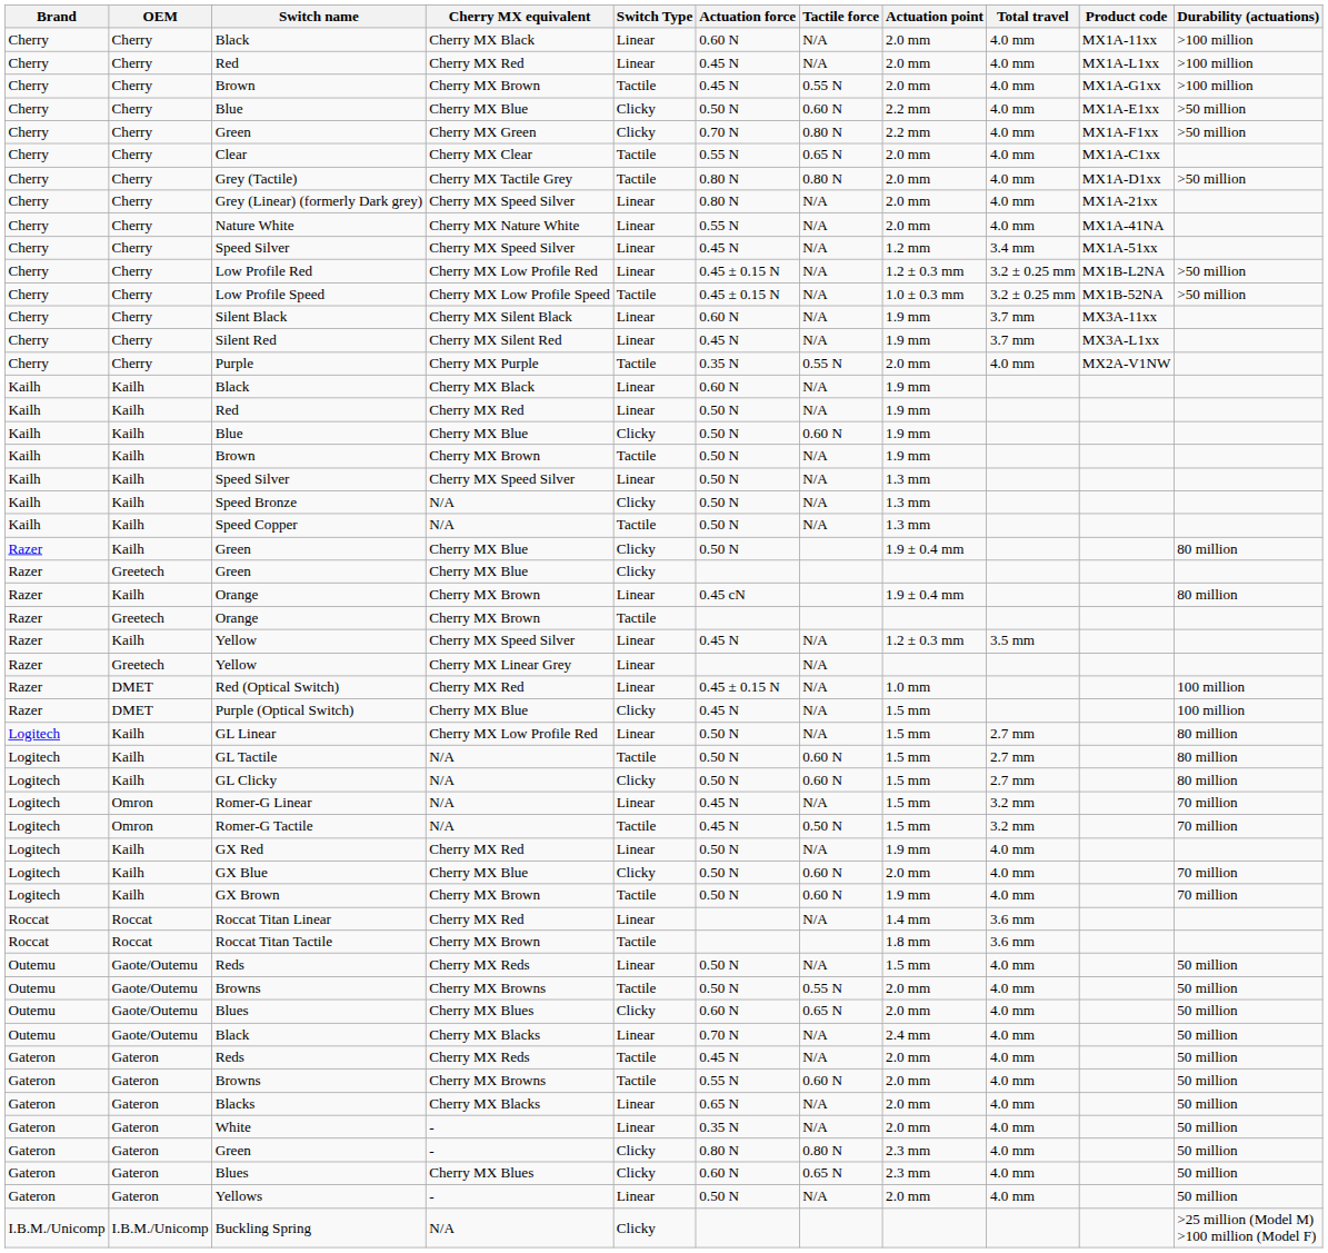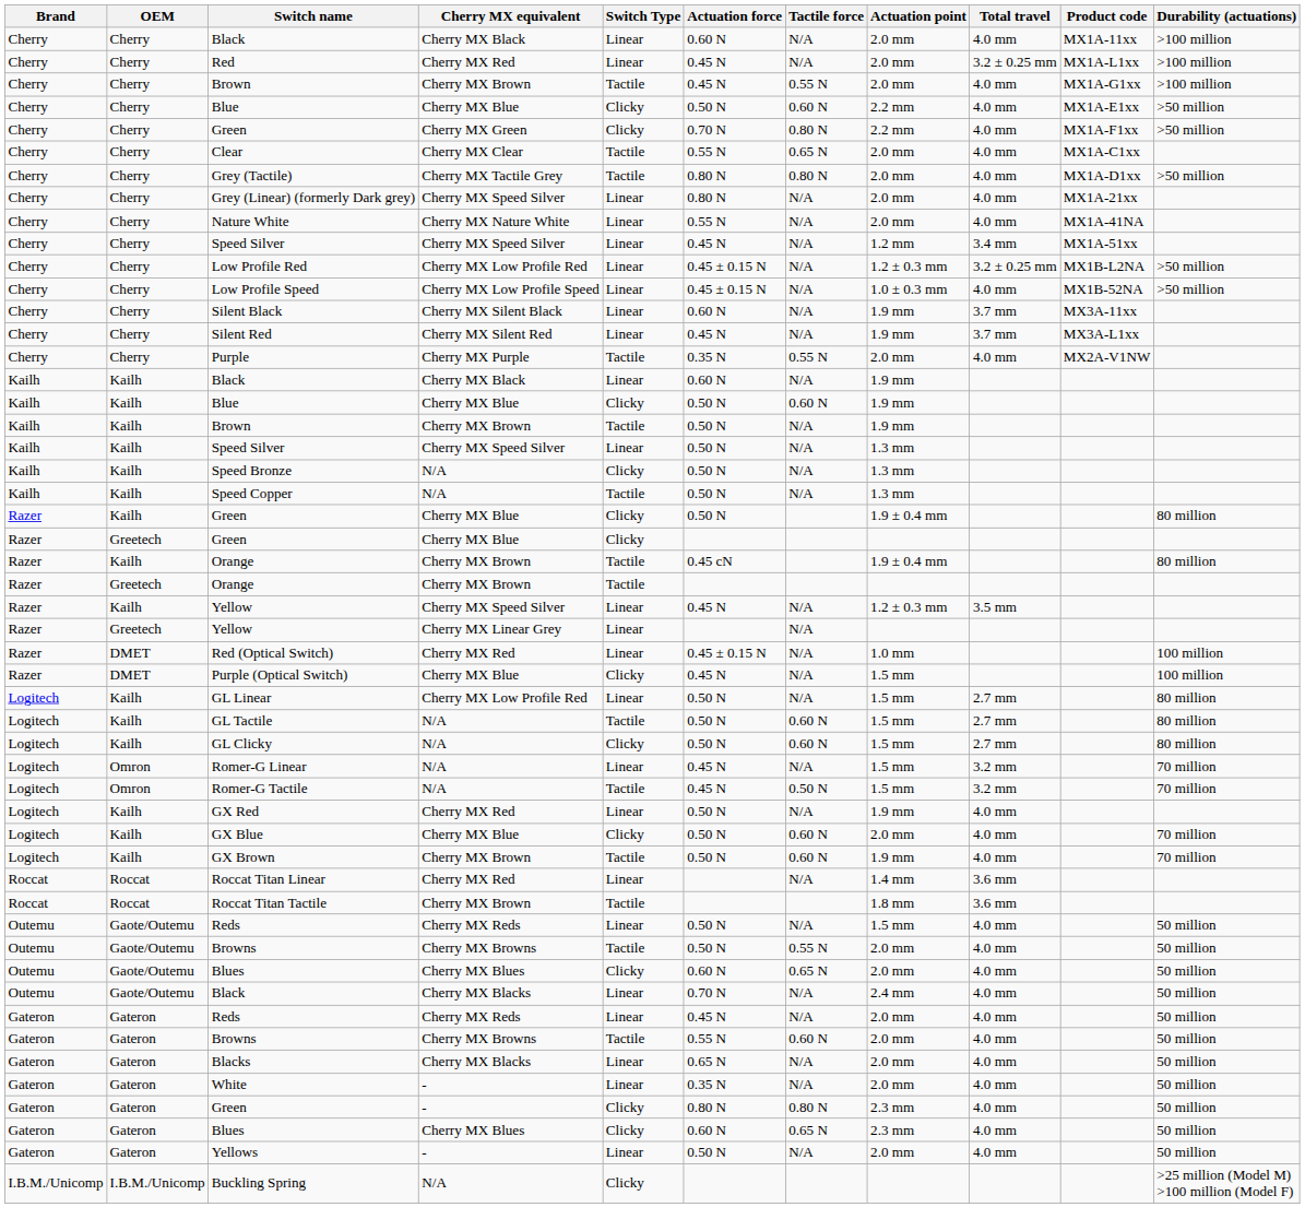 <table class="wikitable sortable">
 <tr>
 <th>Brand</th>
 <th>OEM</th>
 <th>Switch name</th>
 <th>Cherry MX equivalent</th>
 <th>Switch Type</th>
 <th>Actuation force</th>
 <th>Tactile force</th>
 <th>Actuation point</th>
 <th>Total travel</th>
 <th>Product code</th>
 <th>Durability (actuations)</th>
 </tr>
 <tr>
 <td>Cherry</td>
 <td>Cherry</td>
 <td>Black</td>
 <td>Cherry MX Black</td>
 <td>Linear</td>
 <td>0.60 N</td>
 <td>N/A</td>
 <td>2.0 mm</td>
 <td>4.0 mm</td>
 <td>MX1A-11xx</td>
 <td>>100 million</td>
 </tr>
 <tr>
 <td>Cherry</td>
 <td>Cherry</td>
 <td>Red</td>
 <td>Cherry MX Red</td>
 <td>Linear</td>
 <td>0.45 N</td>
 <td>N/A</td>
 <td>2.0 mm</td>
-<td>4.0 mm</td>
+<td>3.2 ± 0.25 mm</td>
 <td>MX1A-L1xx</td>
 <td>>100 million</td>
 </tr>
 <tr>
 <td>Cherry</td>
 <td>Cherry</td>
 <td>Brown</td>
 <td>Cherry MX Brown</td>
 <td>Tactile</td>
 <td>0.45 N</td>
 <td>0.55 N</td>
 <td>2.0 mm</td>
 <td>4.0 mm</td>
 <td>MX1A-G1xx</td>
 <td>>100 million</td>
 </tr>
 <tr>
 <td>Cherry</td>
 <td>Cherry</td>
 <td>Blue</td>
 <td>Cherry MX Blue</td>
 <td>Clicky</td>
 <td>0.50 N</td>
 <td>0.60 N</td>
 <td>2.2 mm</td>
 <td>4.0 mm</td>
 <td>MX1A-E1xx</td>
 <td>>50 million</td>
 </tr>
 <tr>
 <td>Cherry</td>
 <td>Cherry</td>
 <td>Green</td>
 <td>Cherry MX Green</td>
 <td>Clicky</td>
 <td>0.70 N</td>
 <td>0.80 N</td>
 <td>2.2 mm</td>
 <td>4.0 mm</td>
 <td>MX1A-F1xx</td>
 <td>>50 million</td>
 </tr>
 <tr>
 <td>Cherry</td>
 <td>Cherry</td>
 <td>Clear</td>
 <td>Cherry MX Clear</td>
 <td>Tactile</td>
 <td>0.55 N</td>
 <td>0.65 N</td>
 <td>2.0 mm</td>
 <td>4.0 mm</td>
 <td>MX1A-C1xx</td>
 <td></td>
 </tr>
 <tr>
 <td>Cherry</td>
 <td>Cherry</td>
 <td>Grey (Tactile)</td>
 <td>Cherry MX Tactile Grey</td>
 <td>Tactile</td>
 <td>0.80 N</td>
 <td>0.80 N</td>
 <td>2.0 mm</td>
 <td>4.0 mm</td>
 <td>MX1A-D1xx</td>
 <td>>50 million</td>
 </tr>
 <tr>
 <td>Cherry</td>
 <td>Cherry</td>
 <td>Grey (Linear) (formerly Dark grey)</td>
 <td>Cherry MX Speed Silver</td>
 <td>Linear</td>
 <td>0.80 N</td>
 <td>N/A</td>
 <td>2.0 mm</td>
 <td>4.0 mm</td>
 <td>MX1A-21xx</td>
 <td></td>
 </tr>
 <tr>
 <td>Cherry</td>
 <td>Cherry</td>
 <td>Nature White</td>
 <td>Cherry MX Nature White</td>
 <td>Linear</td>
 <td>0.55 N</td>
 <td>N/A</td>
 <td>2.0 mm</td>
 <td>4.0 mm</td>
 <td>MX1A-41NA</td>
 <td></td>
 </tr>
 <tr>
 <td>Cherry</td>
 <td>Cherry</td>
 <td>Speed Silver</td>
 <td>Cherry MX Speed Silver</td>
 <td>Linear</td>
 <td>0.45 N</td>
 <td>N/A</td>
 <td>1.2 mm</td>
 <td>3.4 mm</td>
 <td>MX1A-51xx</td>
 <td></td>
 </tr>
 <tr>
 <td>Cherry</td>
 <td>Cherry</td>
 <td>Low Profile Red</td>
 <td>Cherry MX Low Profile Red</td>
 <td>Linear</td>
 <td>0.45 ± 0.15 N</td>
 <td>N/A</td>
 <td>1.2 ± 0.3 mm</td>
 <td>3.2 ± 0.25 mm</td>
 <td>MX1B-L2NA</td>
 <td>>50 million</td>
 </tr>
 <tr>
 <td>Cherry</td>
 <td>Cherry</td>
 <td>Low Profile Speed</td>
 <td>Cherry MX Low Profile Speed</td>
-<td>Tactile</td>
+<td>Linear</td>
 <td>0.45 ± 0.15 N</td>
 <td>N/A</td>
 <td>1.0 ± 0.3 mm</td>
-<td>3.2 ± 0.25 mm</td>
+<td>4.0 mm</td>
 <td>MX1B-52NA</td>
 <td>>50 million</td>
 </tr>
 <tr>
 <td>Cherry</td>
 <td>Cherry</td>
 <td>Silent Black</td>
 <td>Cherry MX Silent Black</td>
 <td>Linear</td>
 <td>0.60 N</td>
 <td>N/A</td>
 <td>1.9 mm</td>
 <td>3.7 mm</td>
 <td>MX3A-11xx</td>
 <td></td>
 </tr>
 <tr>
 <td>Cherry</td>
 <td>Cherry</td>
 <td>Silent Red</td>
 <td>Cherry MX Silent Red</td>
 <td>Linear</td>
 <td>0.45 N</td>
 <td>N/A</td>
 <td>1.9 mm</td>
 <td>3.7 mm</td>
 <td>MX3A-L1xx</td>
 <td></td>
 </tr>
 <tr>
 <td>Cherry</td>
 <td>Cherry</td>
 <td>Purple</td>
 <td>Cherry MX Purple</td>
 <td>Tactile</td>
 <td>0.35 N</td>
 <td>0.55 N</td>
 <td>2.0 mm</td>
 <td>4.0 mm</td>
 <td>MX2A-V1NW</td>
 <td></td>
 </tr>
 <tr>
 <td>Kailh</td>
 <td>Kailh</td>
 <td>Black</td>
 <td>Cherry MX Black</td>
 <td>Linear</td>
 <td>0.60 N</td>
-<td>N/A</td>
-<td>1.9 mm</td>
-<td></td>
-<td></td>
-<td></td>
-</tr>
-<tr>
-<td>Kailh</td>
-<td>Kailh</td>
-<td>Red</td>
-<td>Cherry MX Red</td>
-<td>Linear</td>
-<td>0.50 N</td>
 <td>N/A</td>
 <td>1.9 mm</td>
 <td></td>
 <td></td>
 <td></td>
 </tr>
 <tr>
 <td>Kailh</td>
 <td>Kailh</td>
 <td>Blue</td>
 <td>Cherry MX Blue</td>
 <td>Clicky</td>
 <td>0.50 N</td>
 <td>0.60 N</td>
 <td>1.9 mm</td>
 <td></td>
 <td></td>
 <td></td>
 </tr>
 <tr>
 <td>Kailh</td>
 <td>Kailh</td>
 <td>Brown</td>
 <td>Cherry MX Brown</td>
 <td>Tactile</td>
 <td>0.50 N</td>
 <td>N/A</td>
 <td>1.9 mm</td>
 <td></td>
 <td></td>
 <td></td>
 </tr>
 <tr>
 <td>Kailh</td>
 <td>Kailh</td>
 <td>Speed Silver</td>
 <td>Cherry MX Speed Silver</td>
 <td>Linear</td>
 <td>0.50 N</td>
 <td>N/A</td>
 <td>1.3 mm</td>
 <td></td>
 <td></td>
 <td></td>
 </tr>
 <tr>
 <td>Kailh</td>
 <td>Kailh</td>
 <td>Speed Bronze</td>
 <td>N/A</td>
 <td>Clicky</td>
 <td>0.50 N</td>
 <td>N/A</td>
 <td>1.3 mm</td>
 <td></td>
 <td></td>
 <td></td>
 </tr>
 <tr>
 <td>Kailh</td>
 <td>Kailh</td>
 <td>Speed Copper</td>
 <td>N/A</td>
 <td>Tactile</td>
 <td>0.50 N</td>
 <td>N/A</td>
 <td>1.3 mm</td>
 <td></td>
 <td></td>
 <td></td>
 </tr>
 <tr>
 <td><a href='#'>Razer</a></td>
 <td>Kailh</td>
 <td>Green</td>
 <td>Cherry MX Blue</td>
 <td>Clicky</td>
 <td>0.50 N</td>
 <td></td>
 <td>1.9 ± 0.4 mm</td>
 <td></td>
 <td></td>
 <td>80 million</td>
 </tr>
 <tr>
 <td>Razer</td>
 <td>Greetech</td>
 <td>Green</td>
 <td>Cherry MX Blue</td>
 <td>Clicky</td>
 <td></td>
 <td></td>
 <td></td>
 <td></td>
 <td></td>
 <td></td>
 </tr>
 <tr>
 <td>Razer</td>
 <td>Kailh</td>
 <td>Orange</td>
 <td>Cherry MX Brown</td>
-<td>Linear</td>
+<td>Tactile</td>
 <td>0.45 cN</td>
 <td></td>
 <td>1.9 ± 0.4 mm</td>
 <td></td>
 <td></td>
 <td>80 million</td>
 </tr>
 <tr>
 <td>Razer</td>
 <td>Greetech</td>
 <td>Orange</td>
 <td>Cherry MX Brown</td>
 <td>Tactile</td>
 <td></td>
 <td></td>
 <td></td>
 <td></td>
 <td></td>
 <td></td>
 </tr>
 <tr>
 <td>Razer</td>
 <td>Kailh</td>
 <td>Yellow</td>
 <td>Cherry MX Speed Silver</td>
 <td>Linear</td>
 <td>0.45 N</td>
 <td>N/A</td>
 <td>1.2 ± 0.3 mm</td>
 <td>3.5 mm</td>
 <td></td>
 <td></td>
 </tr>
 <tr>
 <td>Razer</td>
 <td>Greetech</td>
 <td>Yellow</td>
 <td>Cherry MX Linear Grey</td>
 <td>Linear</td>
 <td></td>
 <td>N/A</td>
 <td></td>
 <td></td>
 <td></td>
 <td></td>
 </tr>
 <tr>
 <td>Razer</td>
 <td>DMET</td>
 <td>Red (Optical Switch)</td>
 <td>Cherry MX Red</td>
 <td>Linear</td>
 <td>0.45 ± 0.15 N</td>
 <td>N/A</td>
 <td>1.0 mm</td>
 <td></td>
 <td></td>
 <td>100 million</td>
 </tr>
 <tr>
 <td>Razer</td>
 <td>DMET</td>
 <td>Purple (Optical Switch)</td>
 <td>Cherry MX Blue</td>
 <td>Clicky</td>
 <td>0.45 N</td>
 <td>N/A</td>
 <td>1.5 mm</td>
 <td></td>
 <td></td>
 <td>100 million</td>
 </tr>
 <tr>
 <td><a href='#'>Logitech</a></td>
 <td>Kailh</td>
 <td>GL Linear</td>
 <td>Cherry MX Low Profile Red</td>
 <td>Linear</td>
 <td>0.50 N</td>
 <td>N/A</td>
 <td>1.5 mm</td>
 <td>2.7 mm</td>
 <td></td>
 <td>80 million</td>
 </tr>
 <tr>
 <td>Logitech</td>
 <td>Kailh</td>
 <td>GL Tactile</td>
 <td>N/A</td>
 <td>Tactile</td>
 <td>0.50 N</td>
 <td>0.60 N</td>
 <td>1.5 mm</td>
 <td>2.7 mm</td>
 <td></td>
 <td>80 million</td>
 </tr>
 <tr>
 <td>Logitech</td>
 <td>Kailh</td>
 <td>GL Clicky</td>
 <td>N/A</td>
 <td>Clicky</td>
 <td>0.50 N</td>
 <td>0.60 N</td>
 <td>1.5 mm</td>
 <td>2.7 mm</td>
 <td></td>
 <td>80 million</td>
 </tr>
 <tr>
 <td>Logitech</td>
 <td>Omron</td>
 <td>Romer-G Linear</td>
 <td>N/A</td>
 <td>Linear</td>
 <td>0.45 N</td>
 <td>N/A</td>
 <td>1.5 mm</td>
 <td>3.2 mm</td>
 <td></td>
 <td>70 million</td>
 </tr>
 <tr>
 <td>Logitech</td>
 <td>Omron</td>
 <td>Romer-G Tactile</td>
 <td>N/A</td>
 <td>Tactile</td>
 <td>0.45 N</td>
 <td>0.50 N</td>
 <td>1.5 mm</td>
 <td>3.2 mm</td>
 <td></td>
 <td>70 million</td>
 </tr>
 <tr>
 <td>Logitech</td>
 <td>Kailh</td>
 <td>GX Red</td>
 <td>Cherry MX Red</td>
 <td>Linear</td>
 <td>0.50 N</td>
 <td>N/A</td>
 <td>1.9 mm</td>
 <td>4.0 mm</td>
 <td></td>
 <td></td>
 </tr>
 <tr>
 <td>Logitech</td>
 <td>Kailh</td>
 <td>GX Blue</td>
 <td>Cherry MX Blue</td>
 <td>Clicky</td>
 <td>0.50 N</td>
 <td>0.60 N</td>
 <td>2.0 mm</td>
 <td>4.0 mm</td>
 <td></td>
 <td>70 million</td>
 </tr>
 <tr>
 <td>Logitech</td>
 <td>Kailh</td>
 <td>GX Brown</td>
 <td>Cherry MX Brown</td>
 <td>Tactile</td>
 <td>0.50 N</td>
 <td>0.60 N</td>
 <td>1.9 mm</td>
 <td>4.0 mm</td>
 <td></td>
 <td>70 million</td>
 </tr>
 <tr>
 <td>Roccat</td>
 <td>Roccat</td>
 <td>Roccat Titan Linear</td>
 <td>Cherry MX Red</td>
 <td>Linear</td>
 <td></td>
 <td>N/A</td>
 <td>1.4 mm</td>
 <td>3.6 mm</td>
 <td></td>
 <td></td>
 </tr>
 <tr>
 <td>Roccat</td>
 <td>Roccat</td>
 <td>Roccat Titan Tactile</td>
 <td>Cherry MX Brown</td>
 <td>Tactile</td>
 <td></td>
 <td></td>
 <td>1.8 mm</td>
 <td>3.6 mm</td>
 <td></td>
 <td></td>
 </tr>
 <tr>
 <td>Outemu</td>
 <td>Gaote/Outemu</td>
 <td>Reds</td>
 <td>Cherry MX Reds</td>
 <td>Linear</td>
 <td>0.50 N</td>
 <td>N/A</td>
 <td>1.5 mm</td>
 <td>4.0 mm</td>
 <td></td>
 <td>50 million</td>
 </tr>
 <tr>
 <td>Outemu</td>
 <td>Gaote/Outemu</td>
 <td>Browns</td>
 <td>Cherry MX Browns</td>
 <td>Tactile</td>
 <td>0.50 N</td>
 <td>0.55 N</td>
 <td>2.0 mm</td>
 <td>4.0 mm</td>
 <td></td>
 <td>50 million</td>
 </tr>
 <tr>
 <td>Outemu</td>
 <td>Gaote/Outemu</td>
 <td>Blues</td>
 <td>Cherry MX Blues</td>
 <td>Clicky</td>
 <td>0.60 N</td>
 <td>0.65 N</td>
 <td>2.0 mm</td>
 <td>4.0 mm</td>
 <td></td>
 <td>50 million</td>
 </tr>
 <tr>
 <td>Outemu</td>
 <td>Gaote/Outemu</td>
 <td>Black </td>
 <td>Cherry MX Blacks</td>
 <td>Linear</td>
 <td>0.70 N</td>
 <td>N/A</td>
 <td>2.4 mm</td>
 <td>4.0 mm</td>
 <td></td>
 <td>50 million</td>
 </tr>
 <tr>
 <td>Gateron</td>
 <td>Gateron</td>
 <td>Reds </td>
 <td>Cherry MX Reds</td>
-<td>Tactile</td>
+<td>Linear</td>
 <td>0.45 N</td>
 <td>N/A</td>
 <td>2.0 mm</td>
 <td>4.0 mm</td>
 <td></td>
 <td>50 million</td>
 </tr>
 <tr>
 <td>Gateron</td>
 <td>Gateron</td>
 <td>Browns</td>
 <td>Cherry MX Browns</td>
 <td>Tactile</td>
 <td>0.55 N</td>
 <td>0.60 N</td>
 <td>2.0 mm</td>
 <td>4.0 mm</td>
 <td></td>
 <td>50 million</td>
 </tr>
 <tr>
 <td>Gateron</td>
 <td>Gateron</td>
 <td>Blacks</td>
 <td>Cherry MX Blacks</td>
 <td>Linear</td>
 <td>0.65 N</td>
 <td>N/A</td>
 <td>2.0 mm</td>
 <td>4.0 mm</td>
 <td></td>
 <td>50 million</td>
 </tr>
 <tr>
 <td>Gateron</td>
 <td>Gateron</td>
 <td>White </td>
 <td>-</td>
 <td>Linear</td>
 <td>0.35 N</td>
 <td>N/A</td>
 <td>2.0 mm</td>
 <td>4.0 mm</td>
 <td></td>
 <td>50 million</td>
 </tr>
 <tr>
 <td>Gateron</td>
 <td>Gateron</td>
 <td>Green </td>
 <td>-</td>
 <td>Clicky</td>
 <td>0.80 N</td>
 <td>0.80 N</td>
 <td>2.3 mm</td>
 <td>4.0 mm</td>
 <td></td>
 <td>50 million</td>
 </tr>
 <tr>
 <td>Gateron</td>
 <td>Gateron</td>
 <td>Blues</td>
 <td>Cherry MX Blues</td>
 <td>Clicky</td>
 <td>0.60 N</td>
 <td>0.65 N</td>
 <td>2.3 mm</td>
 <td>4.0 mm</td>
 <td></td>
 <td>50 million</td>
 </tr>
 <tr>
 <td>Gateron</td>
 <td>Gateron</td>
 <td>Yellows</td>
 <td>-</td>
 <td>Linear</td>
 <td>0.50 N</td>
 <td>N/A</td>
 <td>2.0 mm</td>
 <td>4.0 mm</td>
 <td></td>
 <td>50 million</td>
 </tr>
 <tr>
 <td>I.B.M./Unicomp</td>
 <td>I.B.M./Unicomp</td>
 <td>Buckling Spring</td>
 <td>N/A</td>
 <td>Clicky</td>
 <td></td>
 <td></td>
 <td></td>
 <td></td>
 <td></td>
 <td>>25 million (Model M)<br>>100 million (Model F)</td>
 </tr>
 </table>
